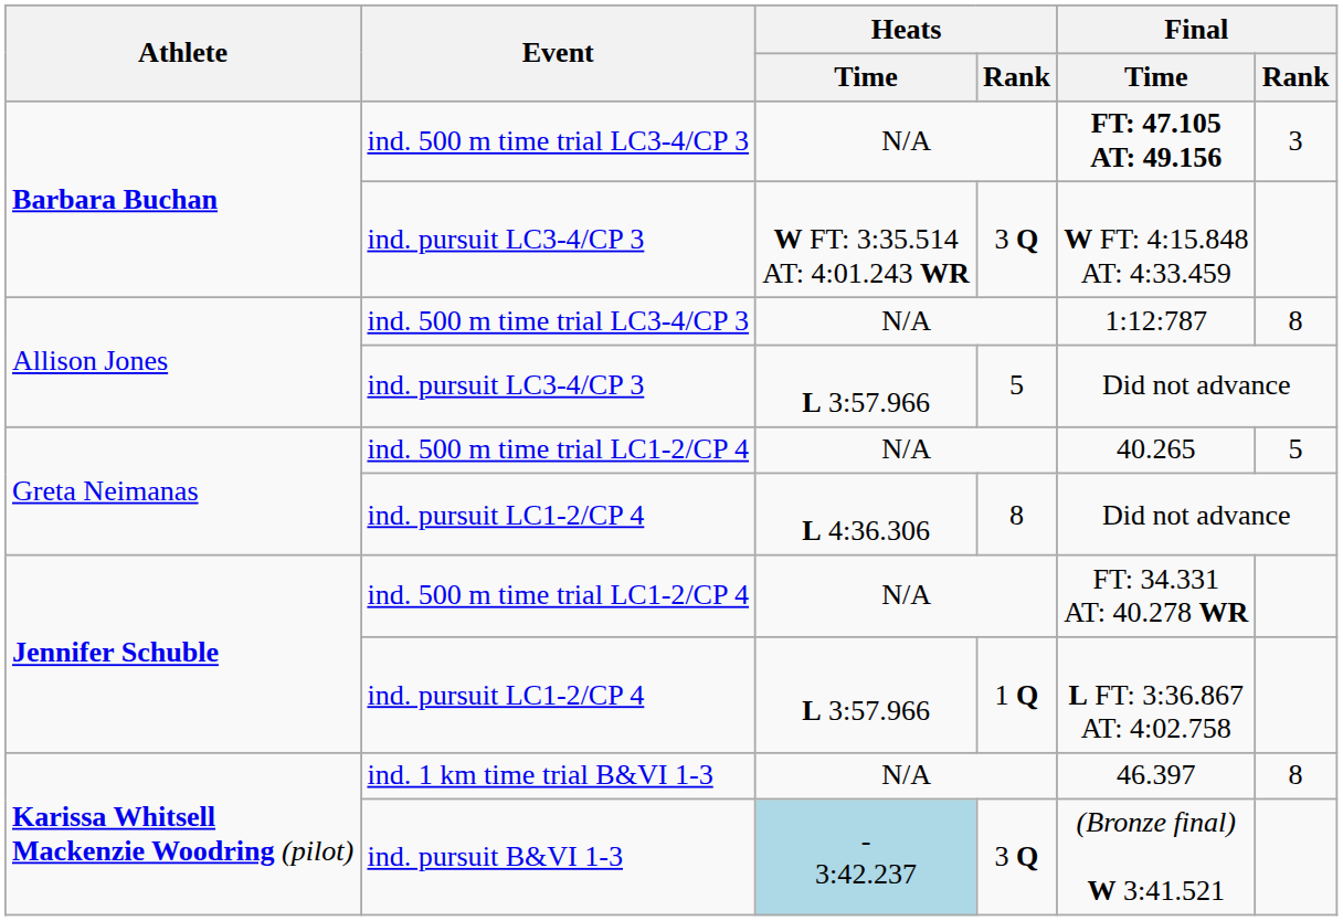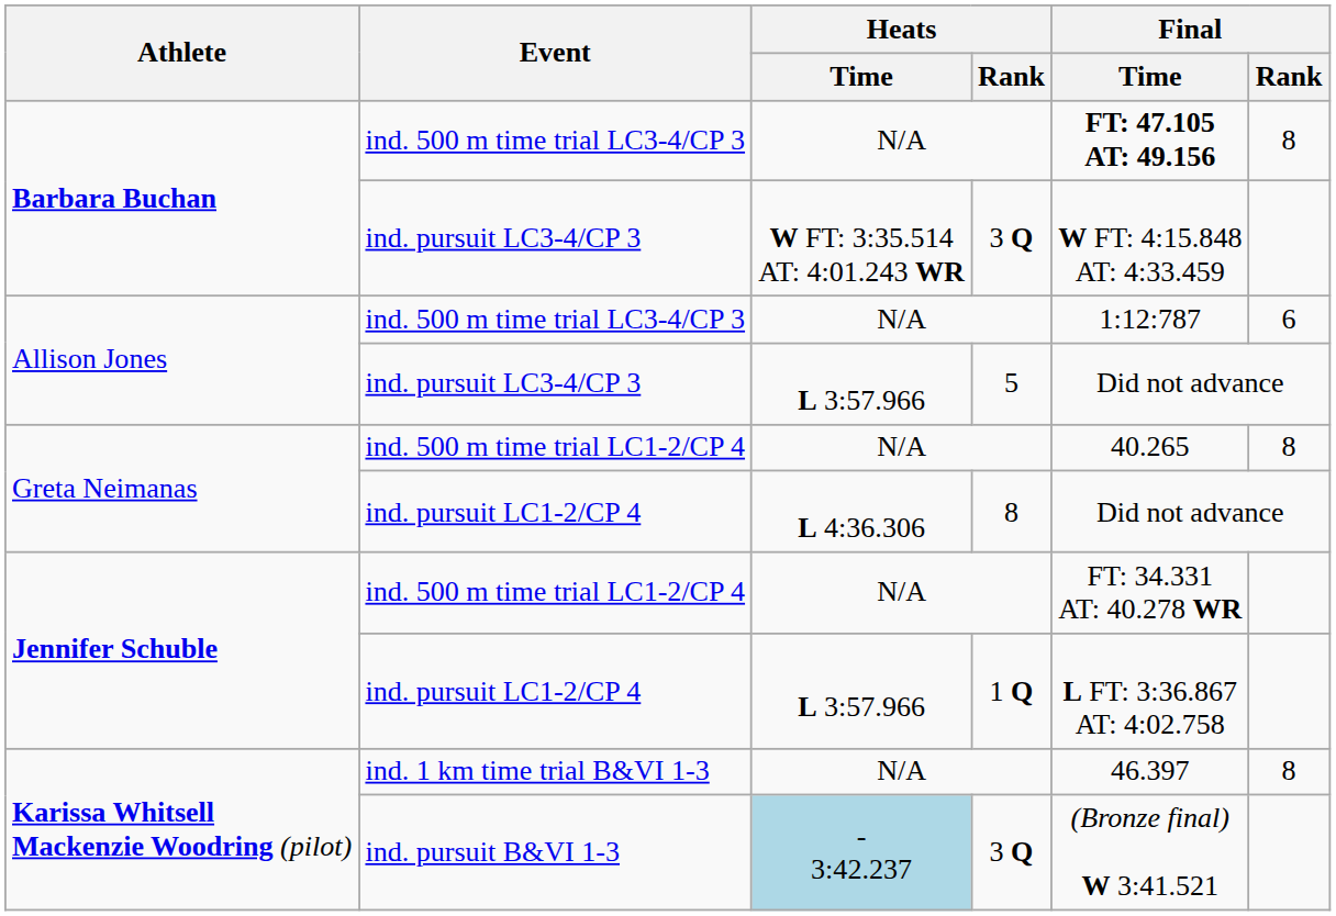 <table class=wikitable style="font-size:90%">
 <tr>
 <th rowspan="2">Athlete</th>
 <th rowspan="2">Event</th>
 <th colspan="2">Heats</th>
 <th colspan="2">Final</th>
 </tr>
 <tr>
 <th>Time</th>
 <th>Rank</th>
 <th>Time</th>
 <th>Rank</th>
 </tr>
 <tr>
 <td rowspan="2"><strong><a href='#'>Barbara Buchan</a></strong></td>
 <td><a href='#'>ind. 500 m time trial LC3-4/CP 3</a></td>
 <td align="center" colspan="2">N/A</td>
 <td align="center"><strong>FT: 47.105<br>AT: 49.156</strong></td>
-<td align="center">3</td>
+<td align="center">8</td>
 </tr>
 <tr>
 <td><a href='#'>ind. pursuit LC3-4/CP 3</a></td>
 <td align="center"><br><strong>W</strong> FT: 3:35.514<br>AT: 4:01.243 <strong>WR</strong></td>
 <td align="center">3 <strong>Q</strong></td>
 <td align="center"><br><strong>W</strong> FT: 4:15.848<br>AT: 4:33.459</td>
 <td align="center"></td>
 </tr>
 <tr>
 <td rowspan="2"><a href='#'>Allison Jones</a></td>
 <td><a href='#'>ind. 500 m time trial LC3-4/CP 3</a></td>
 <td align="center" colspan="2">N/A</td>
 <td align="center">1:12:787</td>
-<td align="center">8</td>
+<td align="center">6</td>
 </tr>
 <tr>
 <td><a href='#'>ind. pursuit LC3-4/CP 3</a></td>
 <td align="center"><br><strong>L</strong> 3:57.966</td>
 <td align="center">5</td>
 <td align="center" colspan="2">Did not advance</td>
 </tr>
 <tr>
 <td rowspan="2"><a href='#'>Greta Neimanas</a></td>
 <td><a href='#'>ind. 500 m time trial LC1-2/CP 4</a></td>
 <td align="center" colspan="2">N/A</td>
 <td align="center">40.265</td>
-<td align="center">5</td>
+<td align="center">8</td>
 </tr>
 <tr>
 <td><a href='#'>ind. pursuit LC1-2/CP 4</a></td>
 <td align="center"><br><strong>L</strong> 4:36.306</td>
 <td align="center">8</td>
 <td align="center" colspan="2">Did not advance</td>
 </tr>
 <tr>
 <td rowspan="2"><strong><a href='#'>Jennifer Schuble</a></strong></td>
 <td><a href='#'>ind. 500 m time trial LC1-2/CP 4</a></td>
 <td align="center" colspan="2">N/A</td>
 <td align="center">FT: 34.331<br>AT: 40.278 <strong>WR</strong></td>
 <td align="center"></td>
 </tr>
 <tr>
 <td><a href='#'>ind. pursuit LC1-2/CP 4</a></td>
 <td align="center"><br><strong>L</strong> 3:57.966</td>
 <td align="center">1 <strong>Q</strong></td>
 <td align="center"><br><strong>L</strong> FT: 3:36.867<br>AT: 4:02.758</td>
 <td align="center"></td>
 </tr>
 <tr>
 <td rowspan="2"><strong><a href='#'>Karissa Whitsell</a><br><a href='#'>Mackenzie Woodring</a></strong> <em>(pilot)</em></td>
 <td><a href='#'>ind. 1 km time trial B&VI 1-3</a></td>
 <td align="center" colspan="2">N/A</td>
 <td align="center">46.397</td>
 <td align="center">8</td>
 </tr>
 <tr>
 <td><a href='#'>ind. pursuit B&VI 1-3</a></td>
 <td align="center" style="background: lightblue;">-<br> 3:42.237</td>
 <td align="center">3 <strong>Q</strong></td>
 <td align="center"><em>(Bronze final)</em><br><br><strong>W</strong> 3:41.521</td>
 <td align="center"></td>
 </tr>
 </table>
